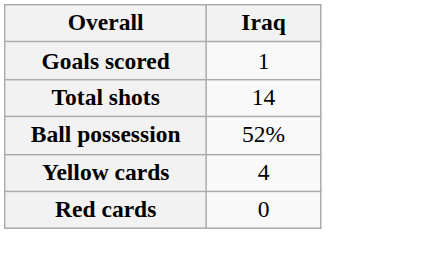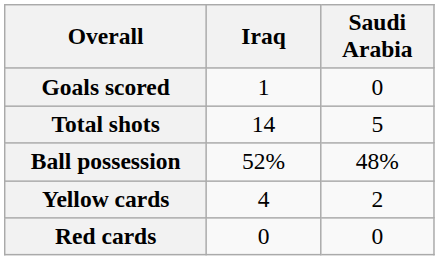 <table class="wikitable plainrowheaders" style="text-align:center">
 <tr>
 <th width=130>Overall</th>
 <th width=70>Iraq</th>
+<th width=70>Saudi Arabia</th>
 </tr>
 <tr>
 <th scope=row>Goals scored</th>
 <td>1</td>
+<td>0</td>
 </tr>
 <tr>
 <th scope=row>Total shots</th>
 <td>14</td>
+<td>5</td>
 </tr>
 <tr>
 <th scope=row>Ball possession</th>
 <td>52%</td>
+<td>48%</td>
 </tr>
 <tr>
 <th scope=row>Yellow cards</th>
 <td>4</td>
+<td>2</td>
 </tr>
 <tr>
 <th scope=row>Red cards</th>
 <td>0</td>
+<td>0</td>
 </tr>
 </table>
